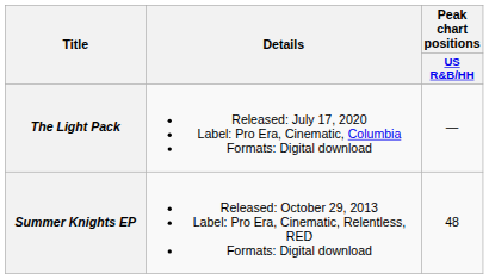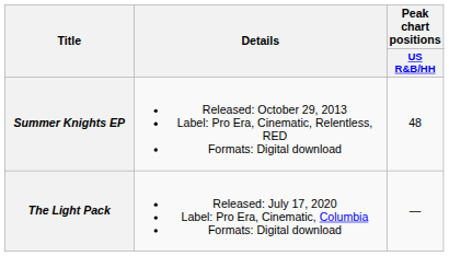 <table class="wikitable plainrowheaders" style="text-align:center;">
 <tr>
 <th scope="col" rowspan="2" style="width:11em;">Title</th>
 <th scope="col" rowspan="2" style="width:22em;">Details</th>
 <th scope="col" colspan="1">Peak chart positions</th>
 </tr>
 <tr>
 <th scope="col" style="width:3em;font-size:90%;"><a href='#'>US<br>R&B/HH</a><br></th>
 </tr>
 <tr>
+<th scope="row"><em>Summer Knights EP</em></th>
+<td><br><ul><li>Released: October 29, 2013</li><li>Label: Pro Era, Cinematic, Relentless, RED</li><li>Formats: Digital download</li></ul></td>
+<td>48</td>
+</tr>
+<tr>
 <th scope="row"><em>The Light Pack</em></th>
 <td><br><ul><li>Released: July 17, 2020</li><li>Label:  Pro Era, Cinematic, <a href='#'>Columbia</a></li><li>Formats: Digital download</li></ul></td>
 <td>—</td>
 </tr>
-<tr>
-<th scope="row"><em>Summer Knights EP</em></th>
-<td><br><ul><li>Released: October 29, 2013</li><li>Label: Pro Era, Cinematic, Relentless, RED</li><li>Formats: Digital download</li></ul></td>
-<td>48</td>
-</tr>
 </table>
